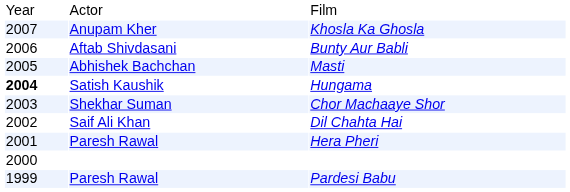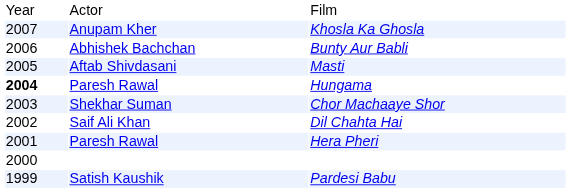 <table width="50%" border="0" cellpadding="1" cellspacing="1">
 <tr>
 <td>Year</td>
 <td>Actor</td>
 <td>Film</td>
 </tr>
 <tr bgcolor="#edf3fe">
 <td>2007</td>
 <td><a href='#'>Anupam Kher</a></td>
 <td><em><a href='#'>Khosla Ka Ghosla</a></em></td>
 </tr>
 <tr>
 <td>2006</td>
-<td><a href='#'>Aftab Shivdasani</a></td>
+<td><a href='#'>Abhishek Bachchan</a></td>
 <td><em><a href='#'>Bunty Aur Babli</a></em></td>
 </tr>
 <tr bgcolor="#edf3fe">
 <td>2005</td>
-<td><a href='#'>Abhishek Bachchan</a></td>
+<td><a href='#'>Aftab Shivdasani</a></td>
 <td><em><a href='#'>Masti</a></em></td>
 </tr>
 <tr>
 <td><strong>2004</strong></td>
-<td><a href='#'>Satish Kaushik</a></td>
+<td><a href='#'>Paresh Rawal</a></td>
 <td><em><a href='#'>Hungama</a></em></td>
 </tr>
 <tr bgcolor="#edf3fe">
 <td>2003</td>
 <td><a href='#'>Shekhar Suman</a></td>
 <td><em><a href='#'>Chor Machaaye Shor</a></em></td>
 </tr>
 <tr>
 <td>2002</td>
 <td><a href='#'>Saif Ali Khan</a></td>
 <td><em><a href='#'>Dil Chahta Hai</a></em></td>
 </tr>
 <tr bgcolor="#edf3fe">
 <td>2001</td>
 <td><a href='#'>Paresh Rawal</a></td>
 <td><em><a href='#'>Hera Pheri</a></em></td>
 </tr>
 <tr>
 <td>2000</td>
 <td></td>
 <td></td>
 </tr>
 <tr bgcolor="#edf3fe">
 <td>1999</td>
-<td><a href='#'>Paresh Rawal</a></td>
+<td><a href='#'>Satish Kaushik</a></td>
 <td><em><a href='#'>Pardesi Babu</a></em></td>
 </tr>
 </table>
